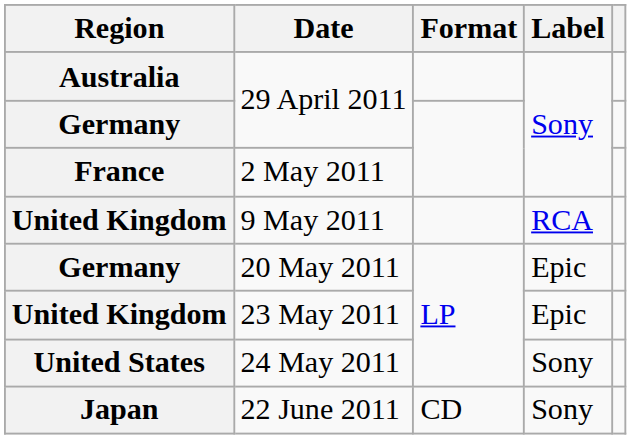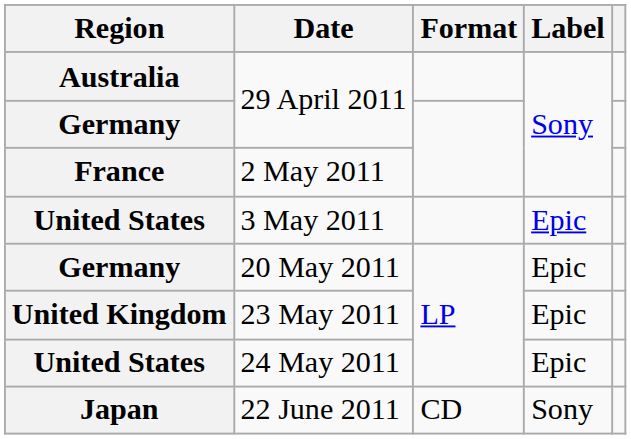 <table class="wikitable plainrowheaders">
 <tr>
 <th scope="col">Region</th>
 <th scope="col">Date</th>
 <th scope="col">Format</th>
 <th scope="col">Label</th>
 <th scope="col"></th>
 </tr>
 <tr>
 <th scope="row">Australia</th>
 <td rowspan="2">29 April 2011</td>
 <td></td>
 <td rowspan="3"><a href='#'>Sony</a></td>
 <td align="center"></td>
 </tr>
 <tr>
 <th scope="row">Germany</th>
 <td rowspan="2"></td>
 <td align="center"></td>
 </tr>
 <tr>
 <th scope="row">France</th>
 <td>2 May 2011</td>
 <td align="center"></td>
 </tr>
 <tr>
-<th scope="row">United Kingdom</th>
-<td>9 May 2011</td>
+<th scope="row">United States</th>
+<td>3 May 2011</td>
 <td></td>
-<td><a href='#'>RCA</a></td>
+<td><a href='#'>Epic</a></td>
 <td align="center"></td>
 </tr>
 <tr>
 <th scope="row">Germany</th>
 <td>20 May 2011</td>
 <td rowspan="3"><a href='#'>LP</a></td>
 <td>Epic</td>
 <td align="center"></td>
 </tr>
 <tr>
 <th scope="row">United Kingdom</th>
 <td>23 May 2011</td>
 <td>Epic</td>
 <td align="center"></td>
 </tr>
 <tr>
 <th scope="row">United States</th>
 <td>24 May 2011</td>
-<td>Sony</td>
+<td>Epic</td>
 <td align="center"></td>
 </tr>
 <tr>
 <th scope="row">Japan</th>
 <td>22 June 2011</td>
 <td>CD</td>
 <td>Sony</td>
 <td align="center"></td>
 </tr>
 </table>
